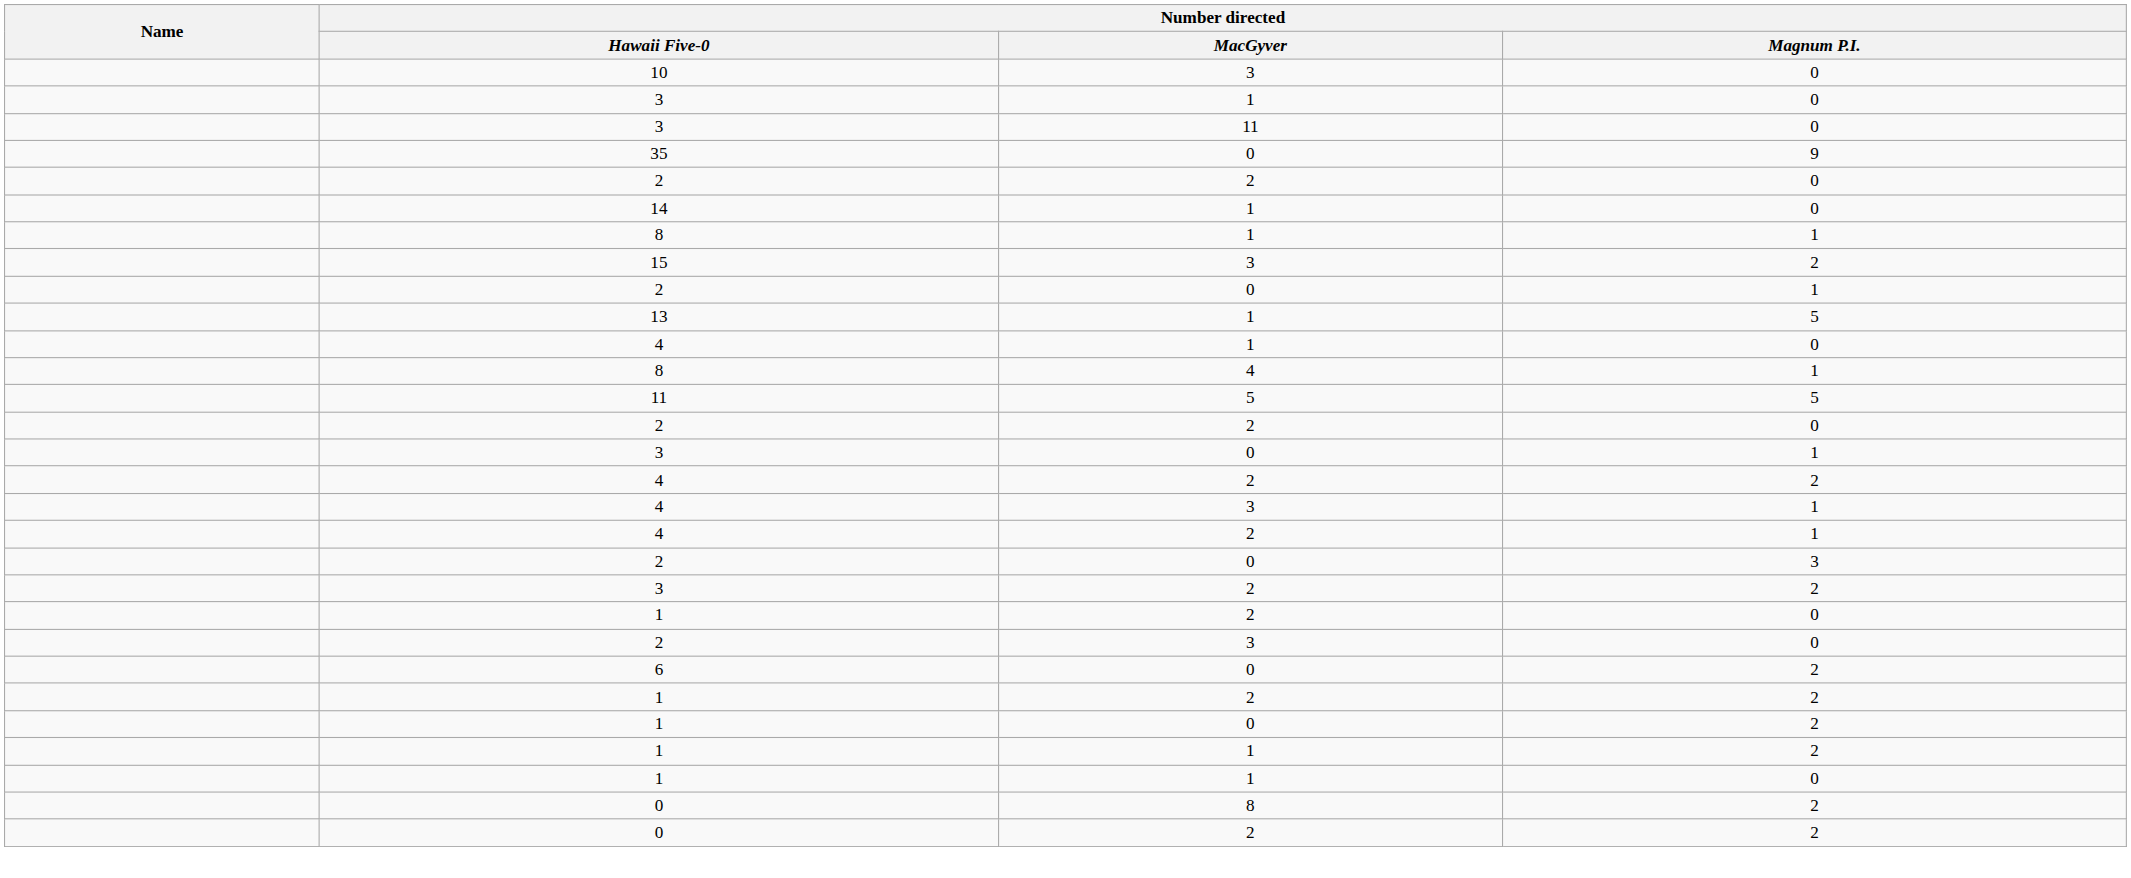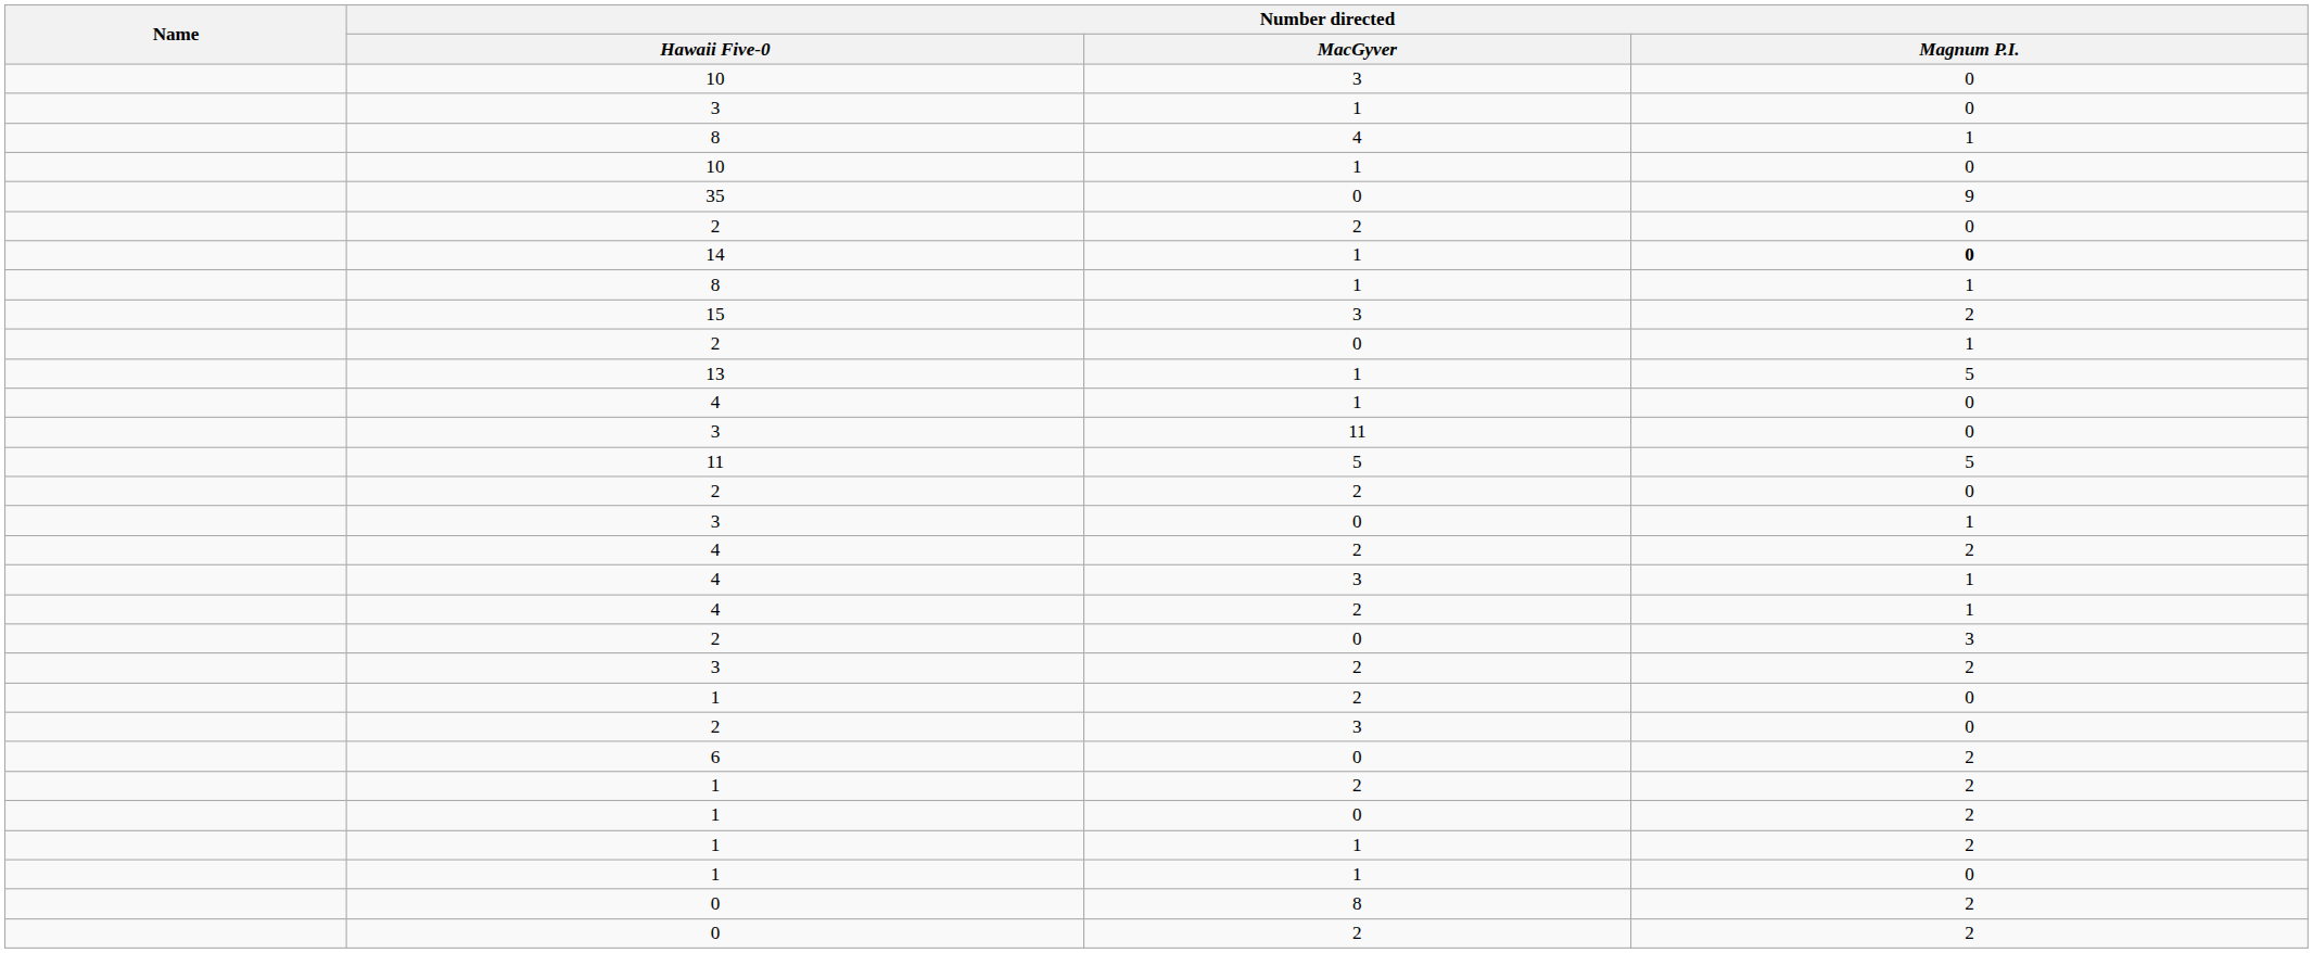 <table class="wikitable sortable" border="1" width="100%" style="text-align:center;">
 <tr>
 <th rowspan="2">Name</th>
 <th colspan="3">Number directed</th>
 </tr>
 <tr>
 <th><em>Hawaii Five-0</em></th>
 <th><em>MacGyver</em></th>
 <th><em>Magnum P.I.</em></th>
 </tr>
 <tr>
 <td></td>
 <td>10</td>
 <td>3</td>
 <td>0</td>
 </tr>
 <tr>
 <td></td>
 <td>3</td>
 <td>1</td>
 <td>0</td>
 </tr>
 <tr>
 <td></td>
-<td>3</td>
-<td>11</td>
+<td>8</td>
+<td>4</td>
+<td>1</td>
+</tr>
+<tr>
+<td></td>
+<td>10</td>
+<td>1</td>
 <td>0</td>
 </tr>
 <tr>
 <td></td>
 <td>35</td>
 <td>0</td>
 <td>9</td>
 </tr>
 <tr>
 <td></td>
 <td>2</td>
 <td>2</td>
 <td>0</td>
 </tr>
 <tr>
 <td></td>
 <td>14</td>
 <td>1</td>
-<td>0</td>
+<td><strong>0</strong></td>
 </tr>
 <tr>
 <td></td>
 <td>8</td>
 <td>1</td>
 <td>1</td>
 </tr>
 <tr>
 <td></td>
 <td>15</td>
 <td>3</td>
 <td>2</td>
 </tr>
 <tr>
 <td></td>
 <td>2</td>
 <td>0</td>
 <td>1</td>
 </tr>
 <tr>
 <td></td>
 <td>13</td>
 <td>1</td>
 <td>5</td>
 </tr>
 <tr>
 <td></td>
 <td>4</td>
 <td>1</td>
 <td>0</td>
 </tr>
 <tr>
 <td></td>
-<td>8</td>
-<td>4</td>
-<td>1</td>
+<td>3</td>
+<td>11</td>
+<td>0</td>
 </tr>
 <tr>
 <td></td>
 <td>11</td>
 <td>5</td>
 <td>5</td>
 </tr>
 <tr>
 <td></td>
 <td>2</td>
 <td>2</td>
 <td>0</td>
 </tr>
 <tr>
 <td></td>
 <td>3</td>
 <td>0</td>
 <td>1</td>
 </tr>
 <tr>
 <td></td>
 <td>4</td>
 <td>2</td>
 <td>2</td>
 </tr>
 <tr>
 <td></td>
 <td>4</td>
 <td>3</td>
 <td>1</td>
 </tr>
 <tr>
 <td></td>
 <td>4</td>
 <td>2</td>
 <td>1</td>
 </tr>
 <tr>
 <td></td>
 <td>2</td>
 <td>0</td>
 <td>3</td>
 </tr>
 <tr>
 <td></td>
 <td>3</td>
 <td>2</td>
 <td>2</td>
 </tr>
 <tr>
 <td></td>
 <td>1</td>
 <td>2</td>
 <td>0</td>
 </tr>
 <tr>
 <td></td>
 <td>2</td>
 <td>3</td>
 <td>0</td>
 </tr>
 <tr>
 <td></td>
 <td>6</td>
 <td>0</td>
 <td>2</td>
 </tr>
 <tr>
 <td></td>
 <td>1</td>
 <td>2</td>
 <td>2</td>
 </tr>
 <tr>
 <td></td>
 <td>1</td>
 <td>0</td>
 <td>2</td>
 </tr>
 <tr>
 <td></td>
 <td>1</td>
 <td>1</td>
 <td>2</td>
 </tr>
 <tr>
 <td></td>
 <td>1</td>
 <td>1</td>
 <td>0</td>
 </tr>
 <tr>
 <td></td>
 <td>0</td>
 <td>8</td>
 <td>2</td>
 </tr>
 <tr>
 <td></td>
 <td>0</td>
 <td>2</td>
 <td>2</td>
 </tr>
 </table>
